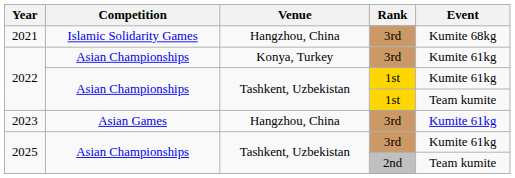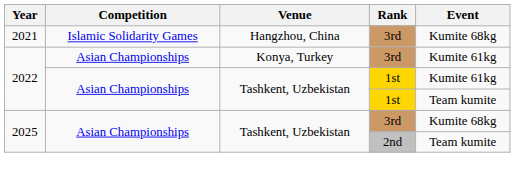 <table class="wikitable sortable" width=45% style="font-size:90%; text-align:center;">
 <tr>
 <th>Year</th>
 <th>Competition</th>
 <th>Venue</th>
 <th>Rank</th>
 <th>Event</th>
 </tr>
 <tr>
 <td>2021</td>
 <td><a href='#'>Islamic Solidarity Games</a></td>
 <td>Hangzhou, China</td>
 <td bgcolor="cc9966">3rd</td>
 <td>Kumite 68kg</td>
 </tr>
 <tr>
 <td rowspan=3>2022</td>
 <td><a href='#'>Asian Championships</a></td>
 <td>Konya, Turkey</td>
 <td bgcolor="cc9966">3rd</td>
 <td>Kumite 61kg</td>
 </tr>
 <tr>
 <td rowspan=2><a href='#'>Asian Championships</a></td>
 <td rowspan=2>Tashkent, Uzbekistan</td>
 <td bgcolor="gold">1st</td>
 <td>Kumite 61kg</td>
 </tr>
 <tr>
 <td bgcolor="gold">1st</td>
 <td>Team kumite</td>
 </tr>
 <tr>
-<td>2023</td>
-<td><a href='#'>Asian Games</a></td>
-<td>Hangzhou, China</td>
-<td bgcolor="cc9966">3rd</td>
-<td><a href='#'>Kumite 61kg</a></td>
-</tr>
-<tr>
 <td rowspan=2>2025</td>
 <td rowspan=2><a href='#'>Asian Championships</a></td>
 <td rowspan=2>Tashkent, Uzbekistan</td>
 <td bgcolor="cc9966">3rd</td>
-<td>Kumite 61kg</td>
+<td>Kumite 68kg</td>
 </tr>
 <tr>
 <td bgcolor="silver">2nd</td>
 <td>Team kumite</td>
 </tr>
 </table>
